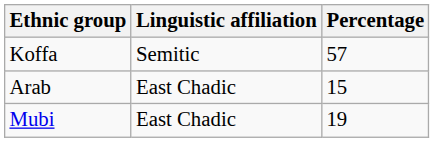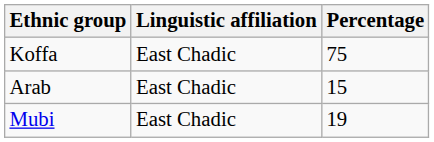 <table class="wikitable">
 <tr>
 <th>Ethnic group</th>
 <th>Linguistic affiliation</th>
 <th>Percentage</th>
 </tr>
 <tr>
 <td>Koffa</td>
-<td>Semitic</td>
-<td>57</td>
+<td>East Chadic</td>
+<td>75</td>
 </tr>
 <tr>
 <td>Arab</td>
 <td>East Chadic</td>
 <td>15</td>
 </tr>
 <tr>
 <td><a href='#'>Mubi</a></td>
 <td>East Chadic</td>
 <td>19</td>
 </tr>
 </table>
